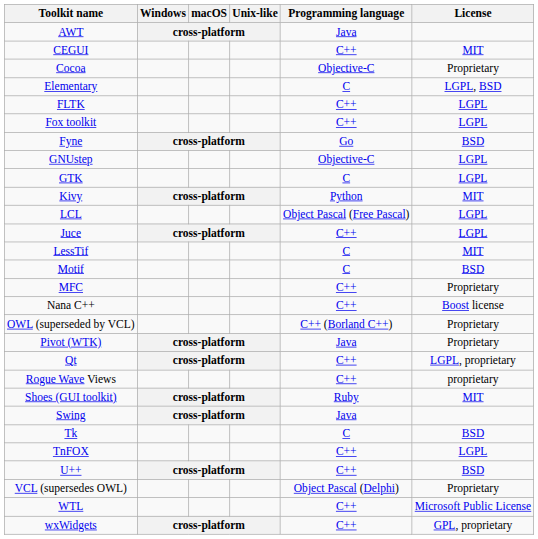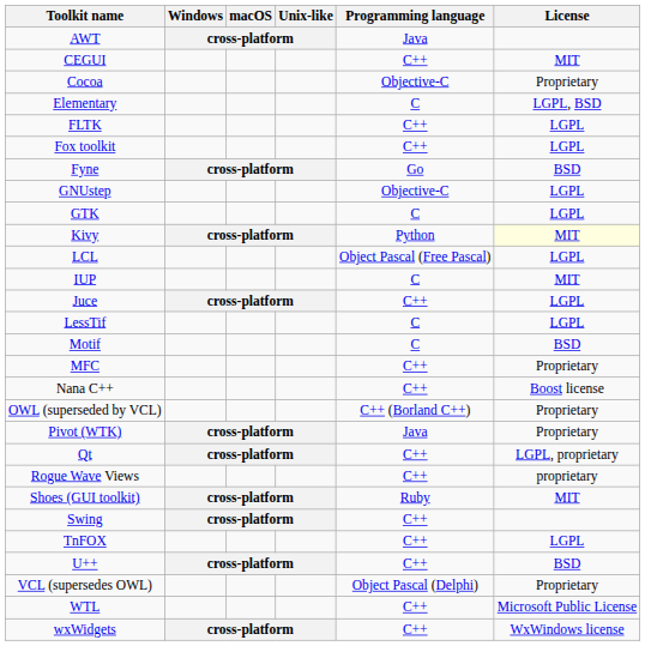 <table class="wikitable sortable" border="1" style="text-align: center">
 <tr>
 <th scope="col">Toolkit name</th>
 <th scope="col">Windows</th>
 <th scope="col">macOS</th>
 <th scope="col">Unix-like</th>
 <th scope="col">Programming language</th>
 <th scope="col">License</th>
 </tr>
 <tr>
 <td><a href='#'>AWT</a></td>
 <th colspan="3">cross-platform</th>
 <td><a href='#'>Java</a></td>
 <td></td>
 </tr>
 <tr>
 <td><a href='#'>CEGUI</a></td>
 <td></td>
 <td></td>
 <td></td>
 <td><a href='#'>C++</a></td>
 <td><a href='#'>MIT</a></td>
 </tr>
 <tr>
 <td><a href='#'>Cocoa</a></td>
 <td></td>
 <td></td>
 <td></td>
 <td><a href='#'>Objective-C</a></td>
 <td>Proprietary</td>
 </tr>
 <tr>
 <td><a href='#'>Elementary</a></td>
 <td></td>
 <td></td>
 <td></td>
 <td><a href='#'>C</a></td>
 <td><a href='#'>LGPL</a>, <a href='#'>BSD</a></td>
 </tr>
 <tr>
 <td><a href='#'>FLTK</a></td>
 <td></td>
 <td></td>
 <td></td>
 <td><a href='#'>C++</a></td>
 <td><a href='#'>LGPL</a></td>
 </tr>
 <tr>
 <td><a href='#'>Fox toolkit</a></td>
 <td></td>
 <td></td>
 <td></td>
 <td><a href='#'>C++</a></td>
 <td><a href='#'>LGPL</a></td>
 </tr>
 <tr>
 <td><a href='#'>Fyne</a></td>
 <th colspan="3">cross-platform</th>
 <td><a href='#'>Go</a></td>
 <td><a href='#'>BSD</a></td>
 </tr>
 <tr>
 <td><a href='#'>GNUstep</a></td>
 <td></td>
 <td></td>
 <td></td>
 <td><a href='#'>Objective-C</a></td>
 <td><a href='#'>LGPL</a></td>
 </tr>
 <tr>
 <td><a href='#'>GTK</a></td>
 <td></td>
 <td></td>
 <td></td>
 <td><a href='#'>C</a></td>
 <td><a href='#'>LGPL</a></td>
 </tr>
 <tr>
 <td><a href='#'>Kivy</a></td>
 <th colspan="3">cross-platform</th>
 <td><a href='#'>Python</a></td>
-<td><a href='#'>MIT</a></td>
+<td style="background: lightyellow;"><a href='#'>MIT</a></td>
 </tr>
 <tr>
 <td><a href='#'>LCL</a></td>
 <td></td>
 <td></td>
 <td></td>
 <td><a href='#'>Object Pascal</a> (<a href='#'>Free Pascal</a>)</td>
 <td><a href='#'>LGPL</a></td>
+</tr>
+<tr>
+<td><a href='#'>IUP</a></td>
+<td></td>
+<td></td>
+<td></td>
+<td><a href='#'>C</a></td>
+<td><a href='#'>MIT</a></td>
 </tr>
 <tr>
 <td><a href='#'>Juce</a></td>
 <th colspan="3">cross-platform</th>
 <td><a href='#'>C++</a></td>
 <td><a href='#'>LGPL</a></td>
 </tr>
 <tr>
 <td><a href='#'>LessTif</a></td>
 <td></td>
 <td></td>
 <td></td>
 <td><a href='#'>C</a></td>
-<td><a href='#'>MIT</a></td>
+<td><a href='#'>LGPL</a></td>
 </tr>
 <tr>
 <td><a href='#'>Motif</a></td>
 <td></td>
 <td></td>
 <td></td>
 <td><a href='#'>C</a></td>
 <td><a href='#'>BSD</a></td>
 </tr>
 <tr>
 <td><a href='#'>MFC</a></td>
 <td></td>
 <td></td>
 <td></td>
 <td><a href='#'>C++</a></td>
 <td>Proprietary</td>
 </tr>
 <tr>
 <td>Nana C++</td>
 <td></td>
 <td></td>
 <td></td>
 <td><a href='#'>C++</a></td>
 <td><a href='#'>Boost</a> license</td>
 </tr>
 <tr>
 <td><a href='#'>OWL</a> (superseded by VCL)</td>
 <td></td>
 <td></td>
 <td></td>
 <td><a href='#'>C++</a> (<a href='#'>Borland C++</a>)</td>
 <td>Proprietary</td>
 </tr>
 <tr>
 <td><a href='#'>Pivot (WTK)</a></td>
 <th colspan="3">cross-platform</th>
 <td><a href='#'>Java</a></td>
 <td>Proprietary</td>
 </tr>
 <tr>
 <td><a href='#'>Qt</a></td>
 <th colspan="3">cross-platform</th>
 <td><a href='#'>C++</a></td>
 <td><a href='#'>LGPL</a>, proprietary</td>
 </tr>
 <tr>
 <td><a href='#'>Rogue Wave</a> Views</td>
 <td></td>
 <td></td>
 <td></td>
 <td><a href='#'>C++</a></td>
 <td>proprietary</td>
 </tr>
 <tr>
 <td><a href='#'>Shoes (GUI toolkit)</a></td>
 <th colspan="3">cross-platform</th>
 <td><a href='#'>Ruby</a></td>
 <td><a href='#'>MIT</a></td>
 </tr>
 <tr>
 <td><a href='#'>Swing</a></td>
 <th colspan="3">cross-platform</th>
-<td><a href='#'>Java</a></td>
+<td><a href='#'>C++</a></td>
 <td></td>
-</tr>
-<tr>
-<td><a href='#'>Tk</a></td>
-<td></td>
-<td></td>
-<td></td>
-<td><a href='#'>C</a></td>
-<td><a href='#'>BSD</a></td>
 </tr>
 <tr>
 <td><a href='#'>TnFOX</a></td>
 <td></td>
 <td></td>
 <td></td>
 <td><a href='#'>C++</a></td>
 <td><a href='#'>LGPL</a></td>
 </tr>
 <tr>
 <td><a href='#'>U++</a></td>
 <th colspan="3">cross-platform</th>
 <td><a href='#'>C++</a></td>
 <td><a href='#'>BSD</a></td>
 </tr>
 <tr>
 <td><a href='#'>VCL</a> (supersedes OWL)</td>
 <td></td>
 <td></td>
 <td></td>
 <td><a href='#'>Object Pascal</a> (<a href='#'>Delphi</a>)</td>
 <td>Proprietary</td>
 </tr>
 <tr>
 <td><a href='#'>WTL</a></td>
 <td></td>
 <td></td>
 <td></td>
 <td><a href='#'>C++</a></td>
 <td><a href='#'>Microsoft Public License</a></td>
 </tr>
 <tr>
 <td><a href='#'>wxWidgets</a></td>
 <th colspan="3">cross-platform</th>
 <td><a href='#'>C++</a></td>
-<td><a href='#'>GPL</a>, proprietary</td>
+<td><a href='#'>WxWindows license</a></td>
 </tr>
 </table>
